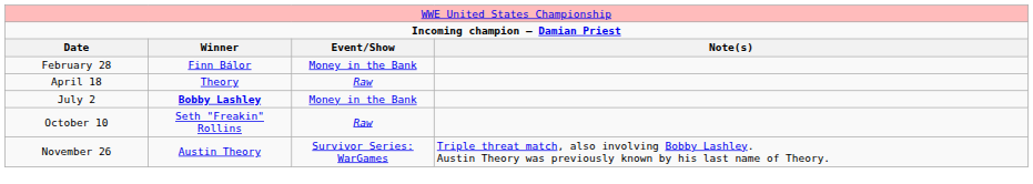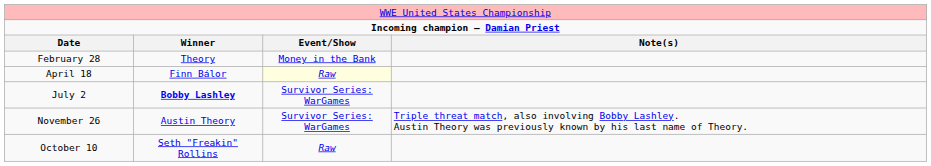 <table class="wikitable" style="text-align:center; width:100%;">
 <tr style="background:#FBB;">
 <td colspan="4" style="text-align: center;"><a href='#'>WWE United States Championship</a></td>
 </tr>
 <tr>
 <td colspan="4" style="text-align: center;"><strong>Incoming champion – <a href='#'>Damian Priest</a></strong></td>
 </tr>
 <tr>
 <th width=14%>Date</th>
 <th width=14%>Winner</th>
 <th width=14%>Event/Show</th>
 <th width=58%>Note(s)</th>
 </tr>
 <tr>
 <td>February 28</td>
-<td><a href='#'>Finn Bálor</a></td>
+<td><a href='#'>Theory</a></td>
 <td><a href='#'>Money in the Bank</a></td>
 <td></td>
 </tr>
 <tr>
 <td>April 18</td>
-<td><a href='#'>Theory</a></td>
-<td><em><a href='#'>Raw</a></em></td>
+<td><a href='#'>Finn Bálor</a></td>
+<td style="background: lightyellow;"><em><a href='#'>Raw</a></em></td>
 <td></td>
 </tr>
 <tr>
 <td>July 2</td>
 <td><strong><a href='#'>Bobby Lashley</a></strong></td>
-<td><a href='#'>Money in the Bank</a></td>
-<td></td>
-</tr>
-<tr>
-<td>October 10</td>
-<td><a href='#'>Seth "Freakin" Rollins</a></td>
-<td><em><a href='#'>Raw</a></em></td>
+<td><a href='#'>Survivor Series: WarGames</a></td>
 <td></td>
 </tr>
 <tr>
 <td>November 26</td>
 <td><a href='#'>Austin Theory</a></td>
 <td><a href='#'>Survivor Series: WarGames</a></td>
 <td align=left><a href='#'>Triple threat match</a>, also involving <a href='#'>Bobby Lashley</a>.<br>Austin Theory was previously known by his last name of Theory.</td>
 </tr>
+<tr>
+<td>October 10</td>
+<td><a href='#'>Seth "Freakin" Rollins</a></td>
+<td><em><a href='#'>Raw</a></em></td>
+<td></td>
+</tr>
 </table>
